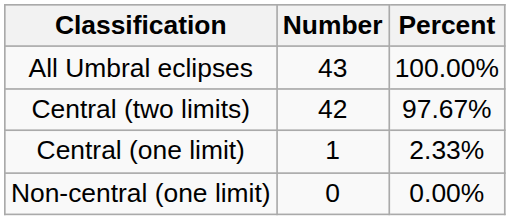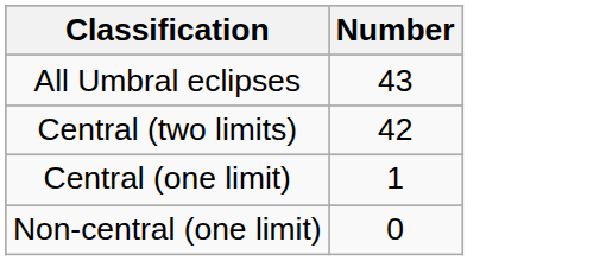 <table class="wikitable sortable">
 <tr align=center>
 <th>Classification</th>
 <th>Number</th>
-<th>Percent</th>
 </tr>
 <tr align=center>
 <td>All Umbral eclipses</td>
 <td>43</td>
-<td>100.00%</td>
 </tr>
 <tr align=center>
 <td>Central (two limits)</td>
 <td>42</td>
-<td>97.67%</td>
 </tr>
 <tr align=center>
 <td>Central (one limit)</td>
 <td>1</td>
-<td>2.33%</td>
 </tr>
 <tr align=center>
 <td>Non-central (one limit)</td>
 <td>0</td>
-<td>0.00%</td>
 </tr>
 </table>
